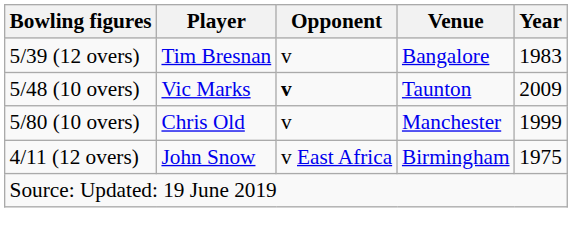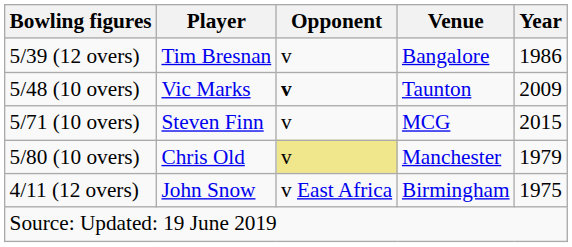 <table class="wikitable">
 <tr style="text-align: center;">
 <th style="text-align: center;" scope="col"><strong>Bowling figures</strong></th>
 <th style="text-align: center;" scope="col"><strong>Player</strong></th>
 <th style="text-align: center;" scope="col"><strong>Opponent</strong></th>
 <th style="text-align: center;" scope="col"><strong>Venue</strong></th>
 <th style="text-align: center;" scope="col"><strong>Year</strong></th>
 </tr>
 <tr>
 <td>5/39 (12 overs)</td>
 <td><a href='#'>Tim Bresnan</a></td>
 <td>v </td>
 <td><a href='#'>Bangalore</a></td>
-<td>1983</td>
+<td>1986</td>
 </tr>
 <tr>
 <td>5/48 (10 overs)</td>
 <td><a href='#'>Vic Marks</a></td>
 <td><strong>v </strong></td>
 <td><a href='#'>Taunton</a></td>
 <td>2009</td>
 </tr>
 <tr>
+<td>5/71 (10 overs)</td>
+<td><a href='#'>Steven Finn</a></td>
+<td>v </td>
+<td><a href='#'>MCG</a></td>
+<td>2015</td>
+</tr>
+<tr>
 <td>5/80 (10 overs)</td>
 <td><a href='#'>Chris Old</a></td>
-<td>v </td>
+<td style="background: khaki;">v </td>
 <td><a href='#'>Manchester</a></td>
-<td>1999</td>
+<td>1979</td>
 </tr>
 <tr>
 <td>4/11 (12 overs)</td>
 <td><a href='#'>John Snow</a></td>
 <td>v  <a href='#'>East Africa</a></td>
 <td><a href='#'>Birmingham</a></td>
 <td>1975</td>
 </tr>
 <tr>
 <td colspan=5>Source: Updated: 19 June 2019</td>
 </tr>
 </table>
